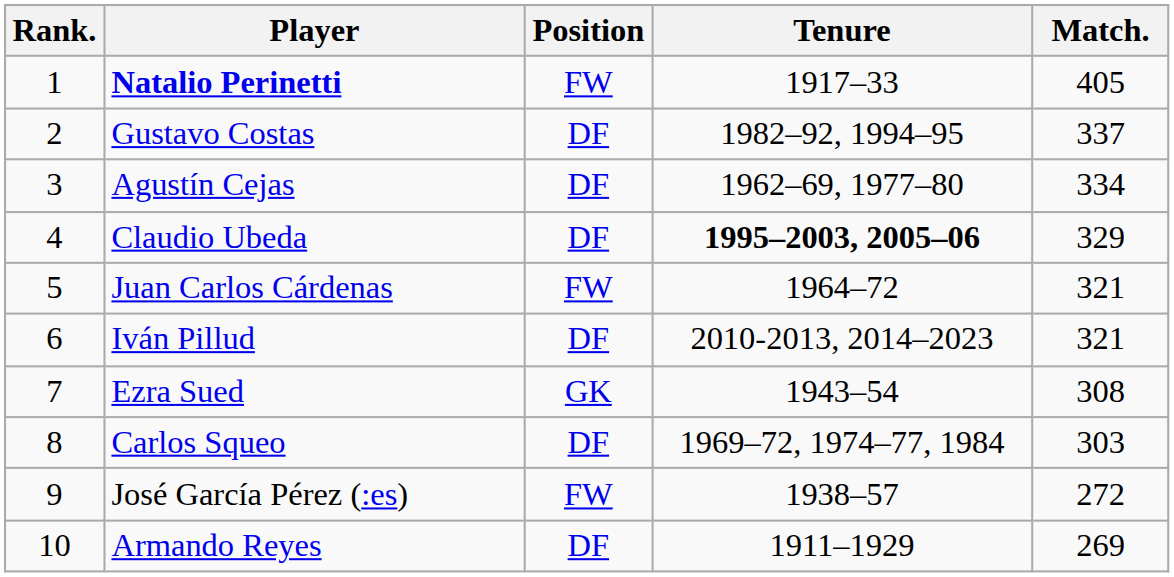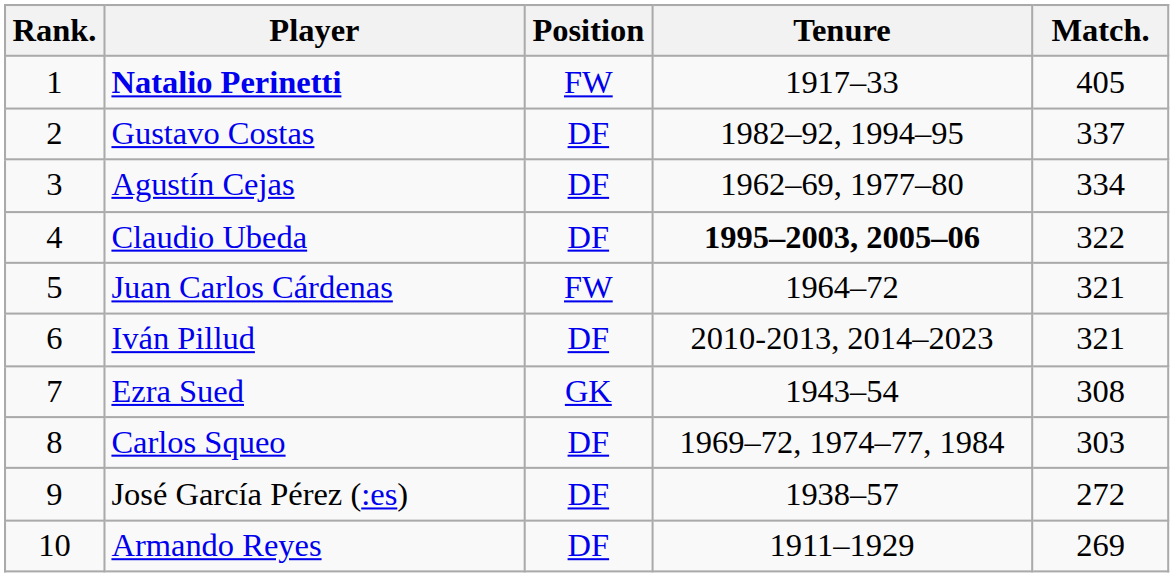 <table class="wikitable sortable" style="text-align:center">
 <tr>
 <th style="width:40px;">Rank.</th>
 <th style="width:200px;">Player</th>
 <th style="width:40px;">Position</th>
 <th style="width:180px;">Tenure</th>
 <th style="width:60px;">Match.</th>
 </tr>
 <tr>
 <td>1</td>
 <td align=left> <strong><a href='#'>Natalio Perinetti</a></strong></td>
 <td><a href='#'>FW</a></td>
 <td>1917–33</td>
 <td>405</td>
 </tr>
 <tr>
 <td>2</td>
 <td align=left> <a href='#'>Gustavo Costas</a></td>
 <td><a href='#'>DF</a></td>
 <td>1982–92, 1994–95</td>
 <td>337</td>
 </tr>
 <tr>
 <td>3</td>
 <td style="text-align:left;"> <a href='#'>Agustín Cejas</a></td>
 <td><a href='#'>DF</a></td>
 <td>1962–69, 1977–80</td>
 <td>334</td>
 </tr>
 <tr>
 <td>4</td>
 <td style="text-align:left;"> <a href='#'>Claudio Ubeda</a></td>
 <td><a href='#'>DF</a></td>
 <td><strong>1995–2003, 2005–06</strong></td>
-<td>329</td>
+<td>322</td>
 </tr>
 <tr>
 <td>5</td>
 <td style="text-align:left;"> <a href='#'>Juan Carlos Cárdenas</a></td>
 <td><a href='#'>FW</a></td>
 <td>1964–72</td>
 <td>321</td>
 </tr>
 <tr>
 <td>6</td>
 <td style="text-align:left;"> <a href='#'>Iván Pillud</a></td>
 <td><a href='#'>DF</a></td>
 <td>2010-2013, 2014–2023</td>
 <td>321</td>
 </tr>
 <tr>
 <td>7</td>
 <td style="text-align:left;"> <a href='#'>Ezra Sued</a></td>
 <td><a href='#'>GK</a></td>
 <td>1943–54</td>
 <td>308</td>
 </tr>
 <tr>
 <td>8</td>
 <td style="text-align:left;"> <a href='#'>Carlos Squeo</a></td>
 <td><a href='#'>DF</a></td>
 <td>1969–72, 1974–77, 1984</td>
 <td>303</td>
 </tr>
 <tr>
 <td>9</td>
 <td style="text-align:left;"> José García Pérez (<a href='#'>:es</a>)</td>
-<td><a href='#'>FW</a></td>
+<td><a href='#'>DF</a></td>
 <td>1938–57</td>
 <td>272</td>
 </tr>
 <tr>
 <td>10</td>
 <td style="text-align:left;"> <a href='#'>Armando Reyes</a></td>
 <td><a href='#'>DF</a></td>
 <td>1911–1929</td>
 <td>269</td>
 </tr>
 </table>
